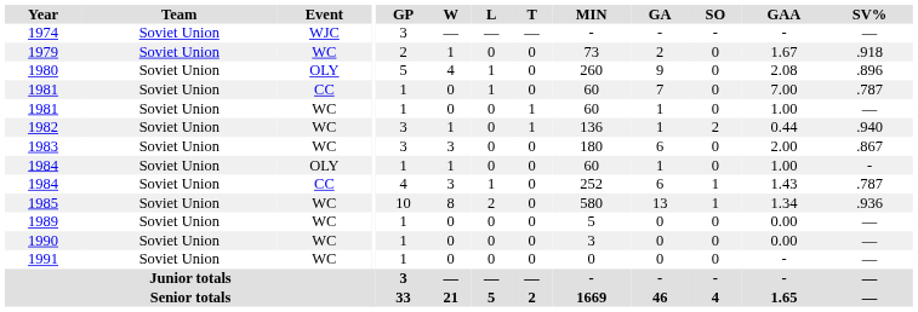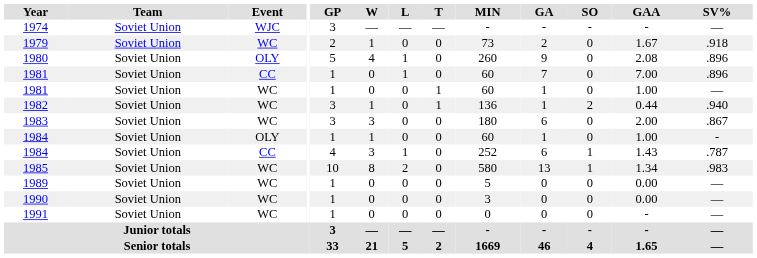 <table border="0" cellpadding="1" cellspacing="0" ID="Table3" style="text-align:center; width:60em">
 <tr ALIGN="center" bgcolor="#e0e0e0">
 <th>Year</th>
 <th>Team</th>
 <th>Event</th>
 <th rowspan="99" bgcolor="#ffffff"></th>
 <th>GP</th>
 <th>W</th>
 <th>L</th>
 <th>T</th>
 <th>MIN</th>
 <th>GA</th>
 <th>SO</th>
 <th>GAA</th>
 <th>SV%</th>
 </tr>
 <tr>
 <td><a href='#'>1974</a></td>
 <td><a href='#'>Soviet Union</a></td>
 <td><a href='#'>WJC</a></td>
 <td>3</td>
 <td>—</td>
 <td>—</td>
 <td>—</td>
 <td>-</td>
 <td>-</td>
 <td>-</td>
 <td>-</td>
 <td>—</td>
 </tr>
 <tr bgcolor="#f0f0f0">
 <td><a href='#'>1979</a></td>
 <td><a href='#'>Soviet Union</a></td>
 <td><a href='#'>WC</a></td>
 <td>2</td>
 <td>1</td>
 <td>0</td>
 <td>0</td>
 <td>73</td>
 <td>2</td>
 <td>0</td>
 <td>1.67</td>
 <td>.918</td>
 </tr>
 <tr>
 <td><a href='#'>1980</a></td>
 <td>Soviet Union</td>
 <td><a href='#'>OLY</a></td>
 <td>5</td>
 <td>4</td>
 <td>1</td>
 <td>0</td>
 <td>260</td>
 <td>9</td>
 <td>0</td>
 <td>2.08</td>
 <td>.896</td>
 </tr>
 <tr bgcolor="#f0f0f0">
 <td><a href='#'>1981</a></td>
 <td>Soviet Union</td>
 <td><a href='#'>CC</a></td>
 <td>1</td>
 <td>0</td>
 <td>1</td>
 <td>0</td>
 <td>60</td>
 <td>7</td>
 <td>0</td>
 <td>7.00</td>
-<td>.787</td>
+<td>.896</td>
 </tr>
 <tr bgcolor=>
 <td><a href='#'>1981</a></td>
 <td>Soviet Union</td>
 <td>WC</td>
 <td>1</td>
 <td>0</td>
 <td>0</td>
 <td>1</td>
 <td>60</td>
 <td>1</td>
 <td>0</td>
 <td>1.00</td>
 <td>—</td>
 </tr>
 <tr bgcolor="#f0f0f0">
 <td><a href='#'>1982</a></td>
 <td>Soviet Union</td>
 <td>WC</td>
 <td>3</td>
 <td>1</td>
 <td>0</td>
 <td>1</td>
 <td>136</td>
 <td>1</td>
 <td>2</td>
 <td>0.44</td>
 <td>.940</td>
 </tr>
 <tr bgcolor=>
 <td><a href='#'>1983</a></td>
 <td>Soviet Union</td>
 <td>WC</td>
 <td>3</td>
 <td>3</td>
 <td>0</td>
 <td>0</td>
 <td>180</td>
 <td>6</td>
 <td>0</td>
 <td>2.00</td>
 <td>.867</td>
 </tr>
 <tr bgcolor="#f0f0f0">
 <td><a href='#'>1984</a></td>
 <td>Soviet Union</td>
 <td>OLY</td>
 <td>1</td>
 <td>1</td>
 <td>0</td>
 <td>0</td>
 <td>60</td>
 <td>1</td>
 <td>0</td>
 <td>1.00</td>
 <td>-</td>
 </tr>
 <tr>
 <td><a href='#'>1984</a></td>
 <td>Soviet Union</td>
 <td><a href='#'>CC</a></td>
 <td>4</td>
 <td>3</td>
 <td>1</td>
 <td>0</td>
 <td>252</td>
 <td>6</td>
 <td>1</td>
 <td>1.43</td>
 <td>.787</td>
 </tr>
 <tr bgcolor="#f0f0f0">
 <td><a href='#'>1985</a></td>
 <td>Soviet Union</td>
 <td>WC</td>
 <td>10</td>
 <td>8</td>
 <td>2</td>
 <td>0</td>
 <td>580</td>
 <td>13</td>
 <td>1</td>
 <td>1.34</td>
-<td>.936</td>
+<td>.983</td>
 </tr>
 <tr bgcolor=>
 <td><a href='#'>1989</a></td>
 <td>Soviet Union</td>
 <td>WC</td>
 <td>1</td>
 <td>0</td>
 <td>0</td>
 <td>0</td>
 <td>5</td>
 <td>0</td>
 <td>0</td>
 <td>0.00</td>
 <td>—</td>
 </tr>
 <tr bgcolor="#f0f0f0">
 <td><a href='#'>1990</a></td>
 <td>Soviet Union</td>
 <td>WC</td>
 <td>1</td>
 <td>0</td>
 <td>0</td>
 <td>0</td>
 <td>3</td>
 <td>0</td>
 <td>0</td>
 <td>0.00</td>
 <td>—</td>
 </tr>
 <tr bgcolor=>
 <td><a href='#'>1991</a></td>
 <td>Soviet Union</td>
 <td>WC</td>
 <td>1</td>
 <td>0</td>
 <td>0</td>
 <td>0</td>
 <td>0</td>
 <td>0</td>
 <td>0</td>
 <td>-</td>
 <td>—</td>
 </tr>
 <tr bgcolor="#e0e0e0">
 <th colspan=4>Junior totals</th>
 <th>3</th>
 <th>—</th>
 <th>—</th>
 <th>—</th>
 <th>-</th>
 <th>-</th>
 <th>-</th>
 <th>-</th>
 <th>—</th>
 </tr>
 <tr bgcolor="#e0e0e0">
 <th colspan=4>Senior totals</th>
 <th>33</th>
 <th>21</th>
 <th>5</th>
 <th>2</th>
 <th>1669</th>
 <th>46</th>
 <th>4</th>
 <th>1.65</th>
 <th>—</th>
 </tr>
 </table>
